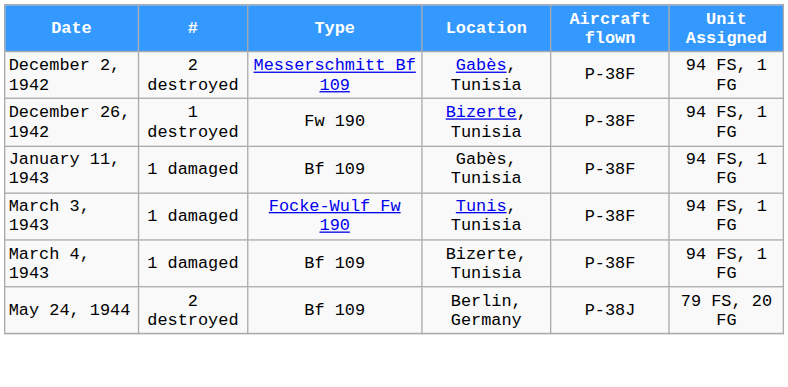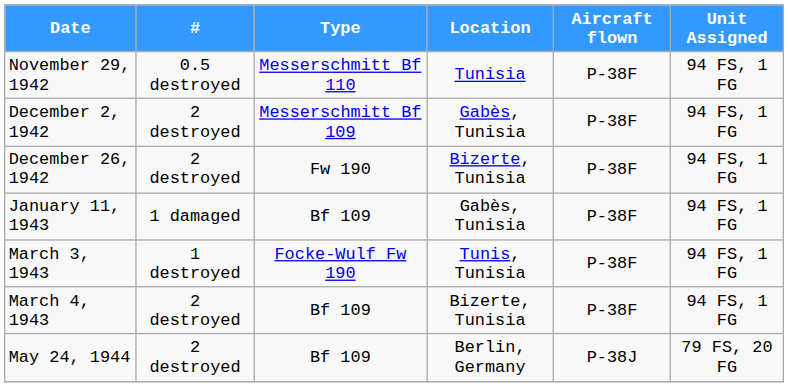 <table align=center class="wikitable" style="width:600px;">
 <tr style="color:white;">
 <th style="background-color: #3399ff">Date</th>
 <th style="background-color: #3399ff">#</th>
 <th style="background-color: #3399ff">Type</th>
 <th style="background-color: #3399ff">Location</th>
 <th style="background-color: #3399ff">Aircraft flown</th>
 <th style="background-color: #3399ff">Unit Assigned</th>
+</tr>
+<tr>
+<td>November 29, 1942</td>
+<td align=center>0.5 destroyed</td>
+<td align=center><a href='#'>Messerschmitt Bf 110</a></td>
+<td align=center><a href='#'>Tunisia</a></td>
+<td align=center>P-38F</td>
+<td align=center>94 FS, 1 FG</td>
 </tr>
 <tr>
 <td>December 2, 1942</td>
 <td align=center>2 destroyed</td>
 <td align=center><a href='#'>Messerschmitt Bf 109</a></td>
 <td align=center><a href='#'>Gabès</a>, Tunisia</td>
 <td align=center>P-38F</td>
 <td align=center>94 FS, 1 FG</td>
 </tr>
 <tr>
 <td>December 26, 1942</td>
-<td align=center>1 destroyed</td>
+<td align=center>2 destroyed</td>
 <td align=center>Fw 190</td>
 <td align=center><a href='#'>Bizerte</a>, Tunisia</td>
 <td align=center>P-38F</td>
 <td align=center>94 FS, 1 FG</td>
 </tr>
 <tr>
 <td>January 11, 1943</td>
 <td align=center>1 damaged</td>
 <td align=center>Bf 109</td>
 <td align=center>Gabès, Tunisia</td>
 <td align=center>P-38F</td>
 <td align=center>94 FS, 1 FG</td>
 </tr>
 <tr>
 <td>March 3, 1943</td>
-<td align=center>1 damaged</td>
+<td align=center>1 destroyed</td>
 <td align=center><a href='#'>Focke-Wulf Fw 190</a></td>
 <td align=center><a href='#'>Tunis</a>, Tunisia</td>
 <td align=center>P-38F</td>
 <td align=center>94 FS, 1 FG</td>
 </tr>
 <tr>
 <td>March 4, 1943</td>
-<td align=center>1 damaged</td>
+<td align=center>2 destroyed</td>
 <td align=center>Bf 109</td>
 <td align=center>Bizerte, Tunisia</td>
 <td align=center>P-38F</td>
 <td align=center>94 FS, 1 FG</td>
 </tr>
 <tr>
 <td>May 24, 1944</td>
 <td align=center>2 destroyed</td>
 <td align=center>Bf 109</td>
 <td align=center>Berlin, Germany</td>
 <td align=center>P-38J</td>
 <td align=center>79 FS, 20 FG</td>
 </tr>
 <tr>
 </tr>
 </table>
